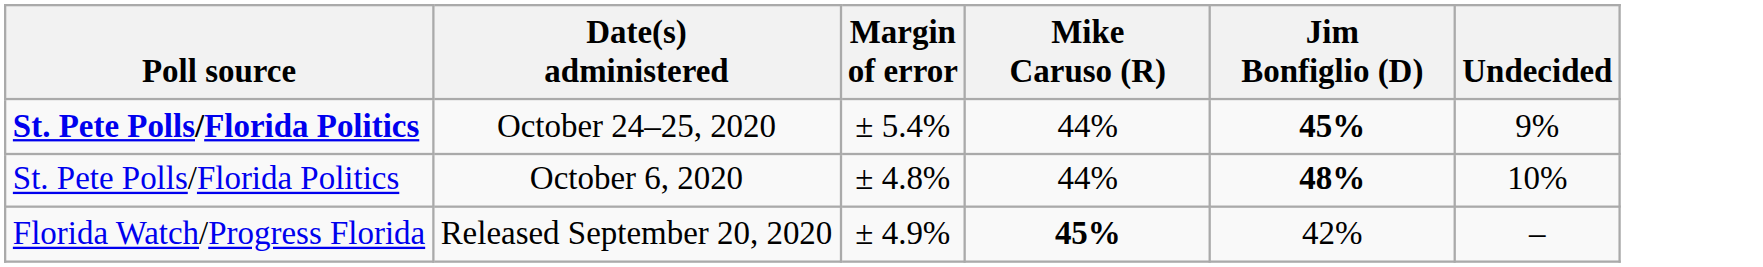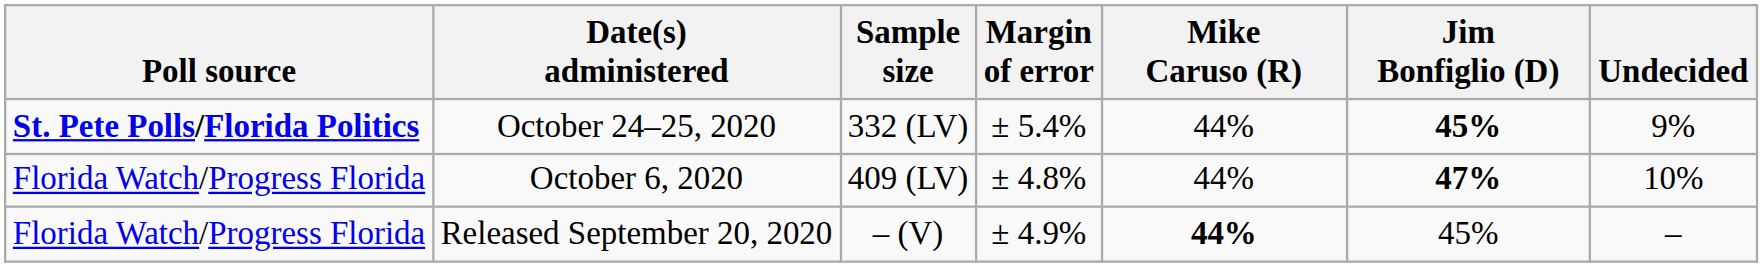 <table class="wikitable" style="font-size:90%;text-align:center;">
 <tr valign=bottom>
 <th>Poll source</th>
 <th>Date(s)<br>administered</th>
+<th>Sample<br>size</th>
 <th>Margin<br>of error</th>
 <th style="width:100px;">Mike<br>Caruso (R)</th>
 <th style="width:100px;">Jim<br>Bonfiglio (D)</th>
 <th>Undecided</th>
 </tr>
 <tr>
 <td style="text-align:left;"><strong><a href='#'>St. Pete Polls</a>/<a href='#'>Florida Politics</a></strong></td>
 <td>October 24–25, 2020</td>
+<td>332 (LV)</td>
 <td>± 5.4%</td>
 <td>44%</td>
 <td><strong>45%</strong></td>
 <td>9%</td>
 </tr>
 <tr>
-<td style="text-align:left;"><a href='#'>St. Pete Polls</a>/<a href='#'>Florida Politics</a></td>
+<td style="text-align:left;"><a href='#'>Florida Watch</a>/<a href='#'>Progress Florida</a></td>
 <td>October 6, 2020</td>
+<td>409 (LV)</td>
 <td>± 4.8%</td>
 <td>44%</td>
-<td><strong>48%</strong></td>
+<td><strong>47%</strong></td>
 <td>10%</td>
 </tr>
 <tr>
 <td style="text-align:left;"><a href='#'>Florida Watch</a>/<a href='#'>Progress Florida</a></td>
 <td>Released September 20, 2020</td>
+<td>– (V)</td>
 <td>± 4.9%</td>
-<td><strong>45%</strong></td>
-<td>42%</td>
+<td><strong>44%</strong></td>
+<td>45%</td>
 <td>–</td>
 </tr>
 </table>
